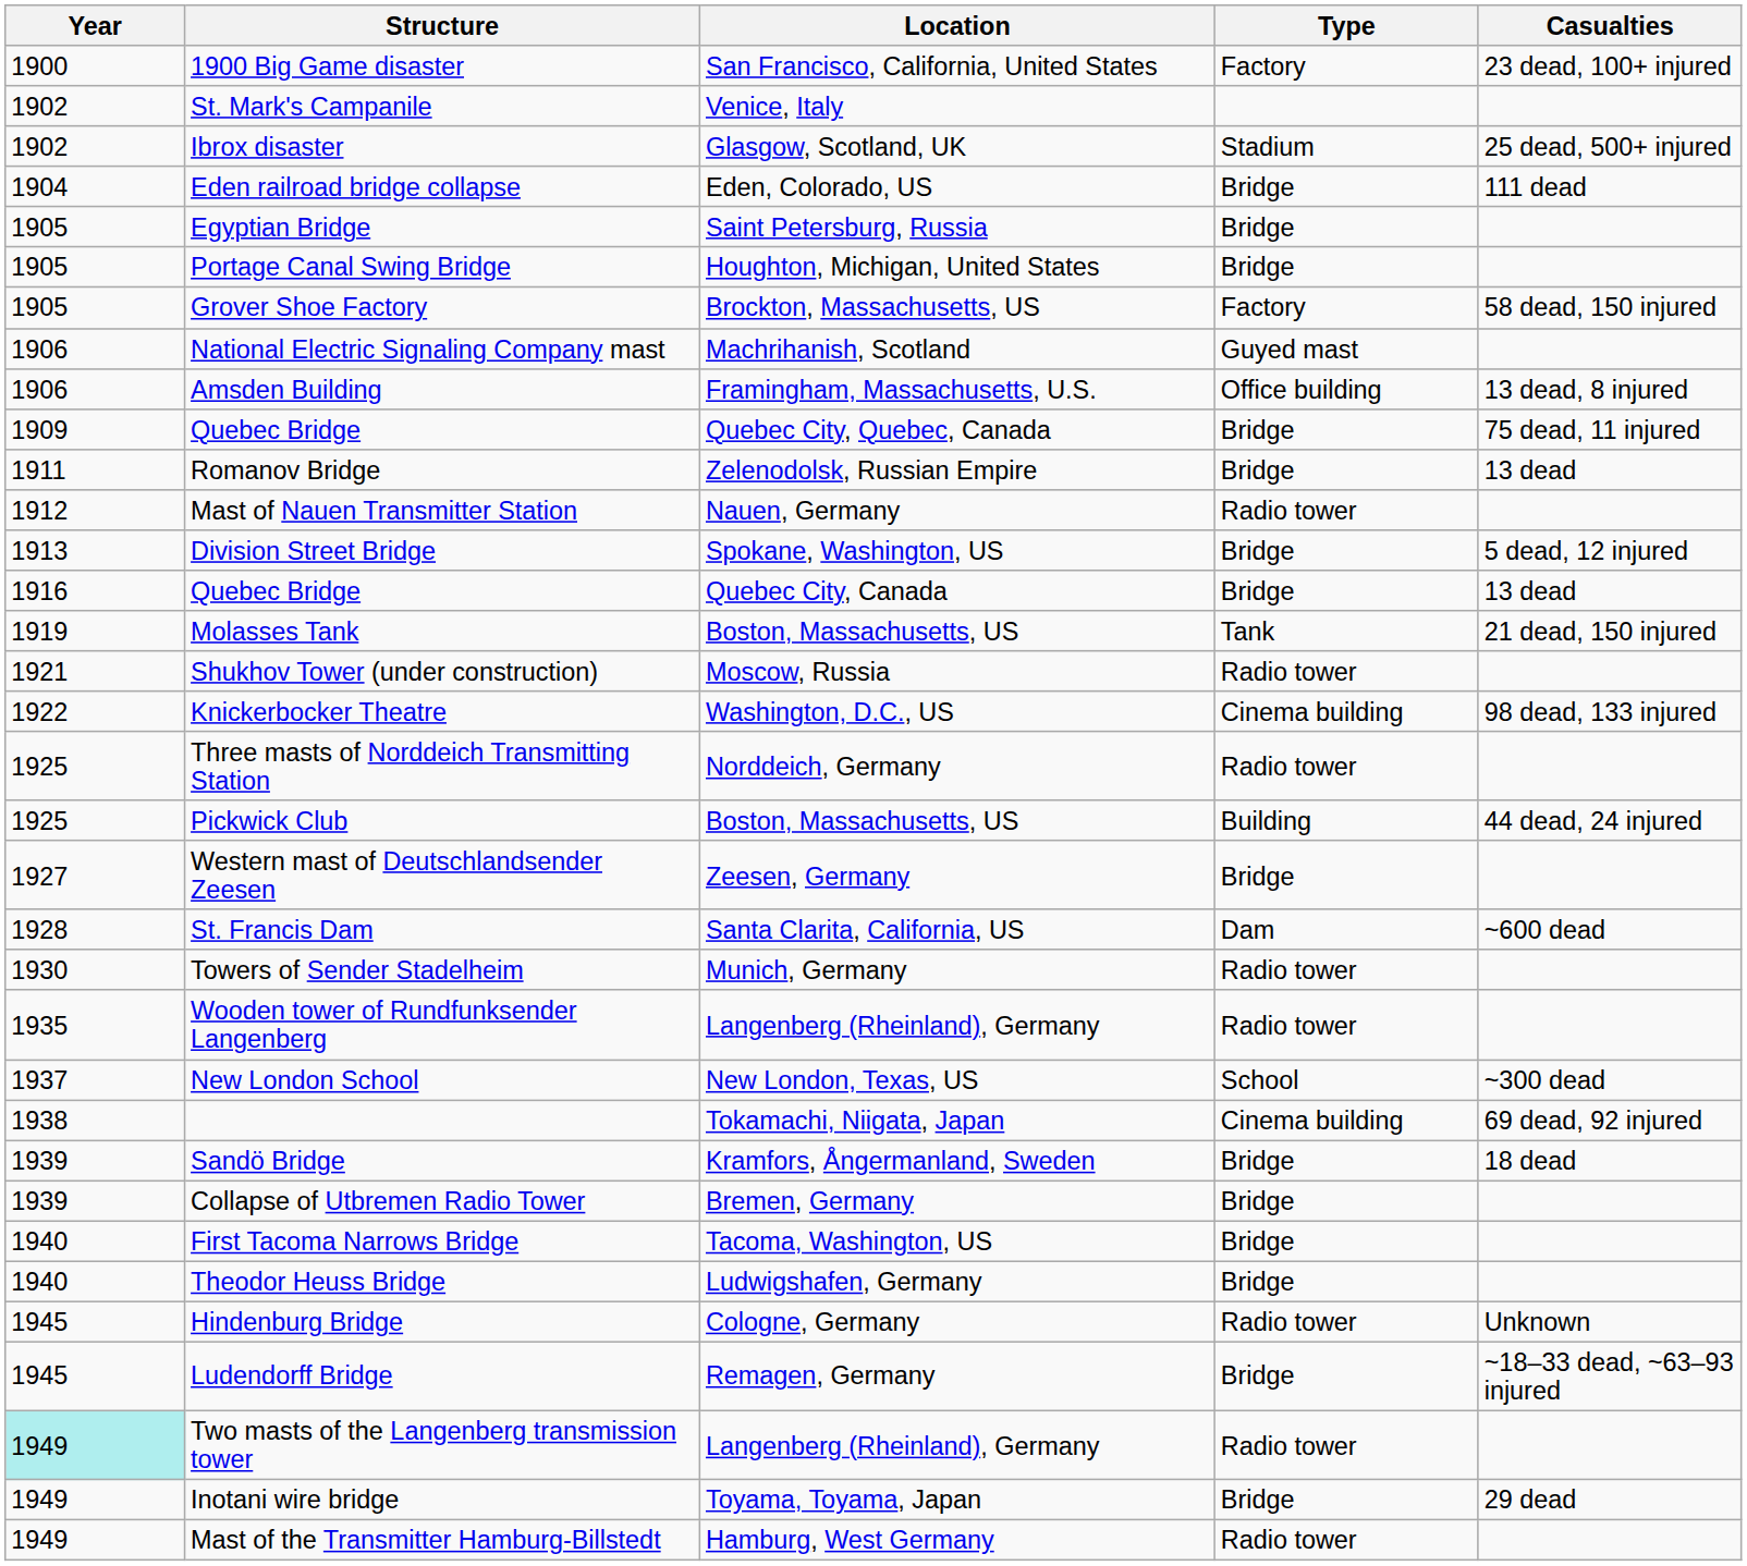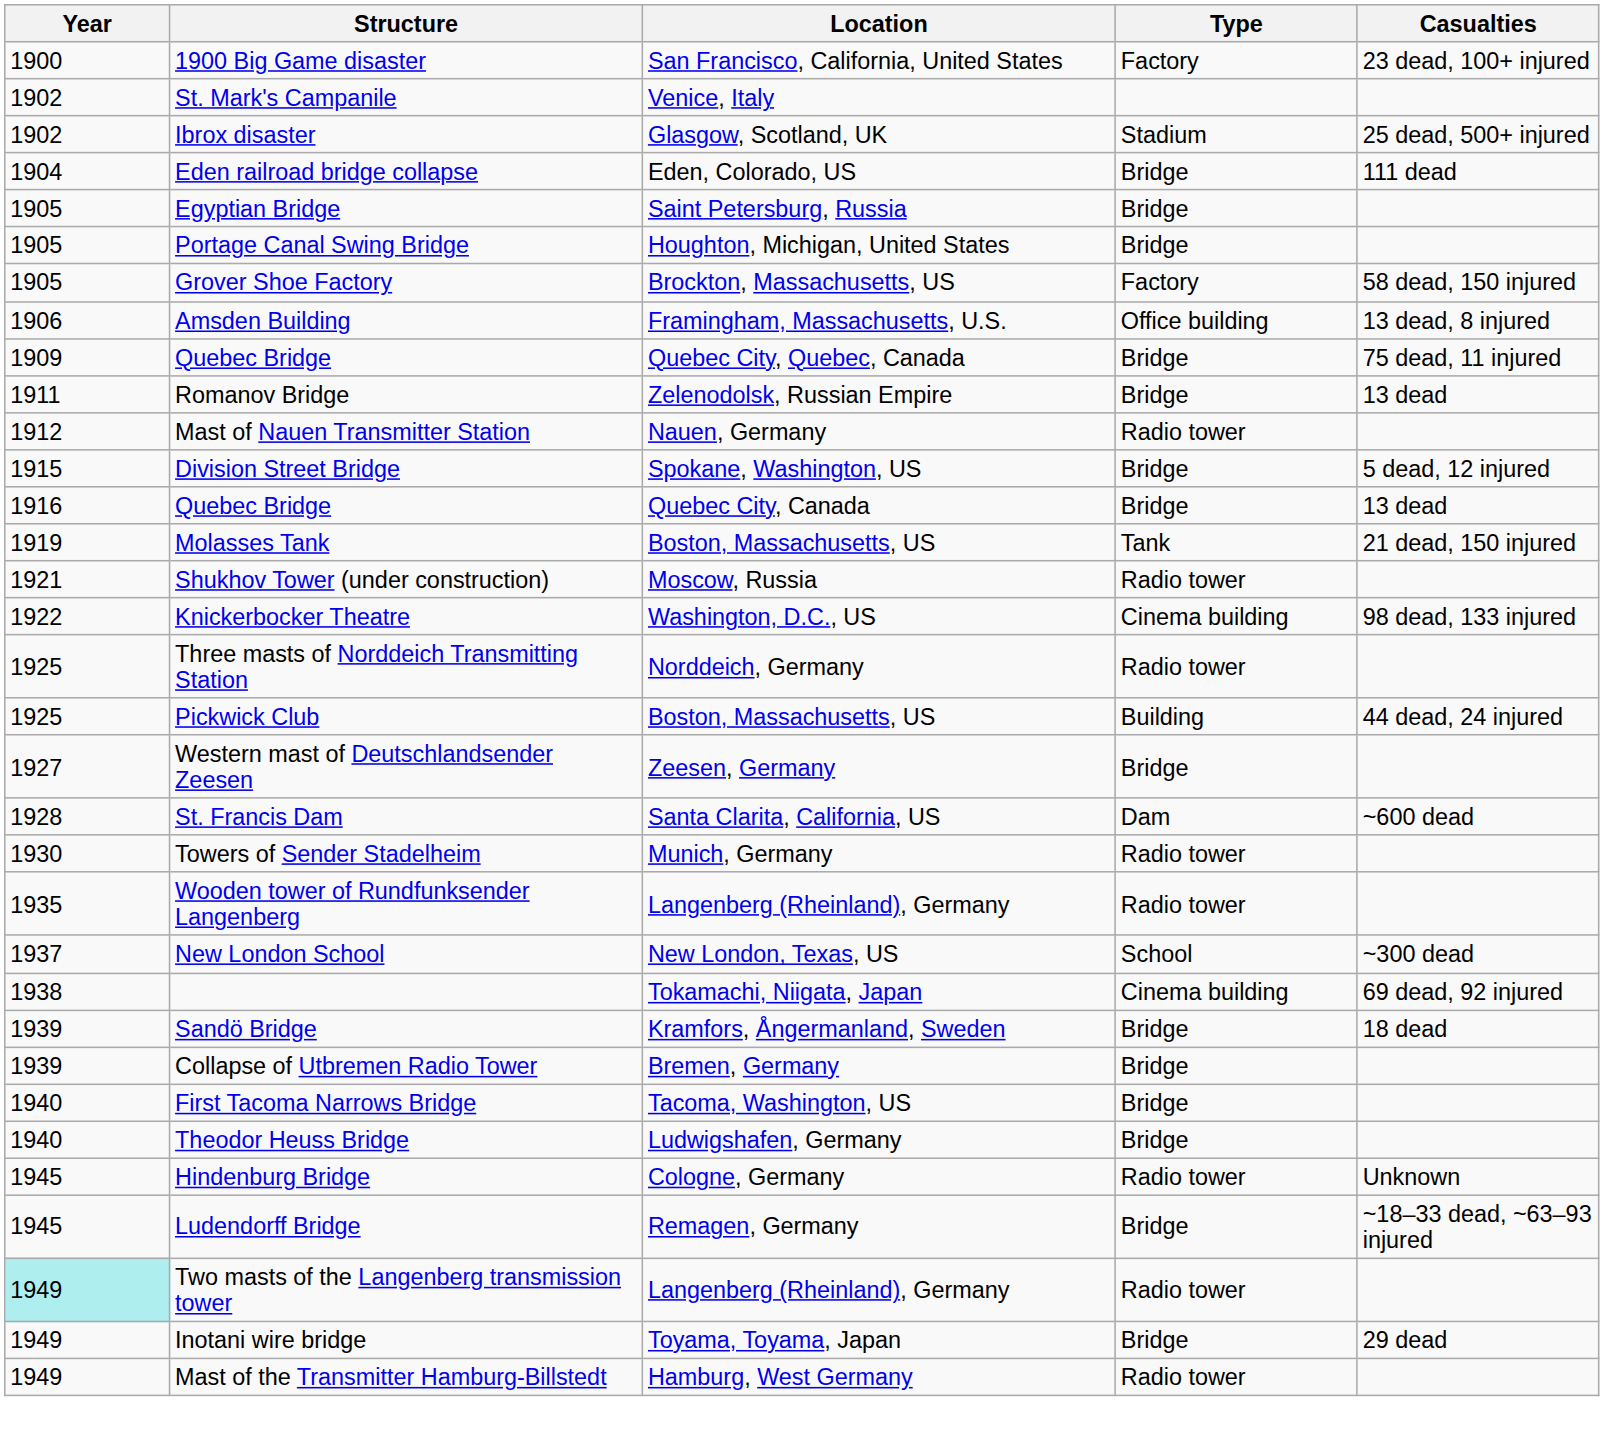 <table class="wikitable sortable" style="font-size:95%;">
 <tr>
 <th width=100>Year</th>
 <th width=300>Structure</th>
 <th width=300>Location</th>
 <th width=150>Type</th>
 <th width=150 data-sort-type="number">Casualties</th>
 </tr>
 <tr>
 <td>1900</td>
 <td><a href='#'>1900 Big Game disaster</a></td>
 <td><a href='#'>San Francisco</a>, California, United States</td>
 <td>Factory</td>
 <td>23 dead, 100+ injured</td>
 </tr>
 <tr>
 <td>1902</td>
 <td><a href='#'>St. Mark's Campanile</a></td>
 <td><a href='#'>Venice</a>, <a href='#'>Italy</a></td>
 <td></td>
 <td></td>
 </tr>
 <tr>
 <td>1902</td>
 <td><a href='#'>Ibrox disaster</a></td>
 <td><a href='#'>Glasgow</a>, Scotland, UK</td>
 <td>Stadium</td>
 <td>25 dead, 500+ injured</td>
 </tr>
 <tr>
 <td>1904</td>
 <td><a href='#'>Eden railroad bridge collapse</a></td>
 <td>Eden, Colorado, US</td>
 <td>Bridge</td>
 <td>111 dead</td>
 </tr>
 <tr>
 <td>1905</td>
 <td><a href='#'>Egyptian Bridge</a></td>
 <td><a href='#'>Saint Petersburg</a>, <a href='#'>Russia</a></td>
 <td>Bridge</td>
 <td></td>
 </tr>
 <tr>
 <td>1905</td>
 <td><a href='#'>Portage Canal Swing Bridge</a></td>
 <td><a href='#'>Houghton</a>, Michigan, United States</td>
 <td>Bridge</td>
 <td></td>
 </tr>
 <tr>
 <td>1905</td>
 <td><a href='#'>Grover Shoe Factory</a></td>
 <td><a href='#'>Brockton</a>, <a href='#'>Massachusetts</a>, US</td>
 <td>Factory</td>
 <td>58 dead, 150 injured</td>
 </tr>
 <tr>
 <td>1906</td>
-<td><a href='#'>National Electric Signaling Company</a> mast</td>
-<td><a href='#'>Machrihanish</a>, Scotland</td>
-<td>Guyed mast</td>
-<td></td>
-</tr>
-<tr>
-<td>1906</td>
 <td><a href='#'>Amsden Building</a></td>
 <td><a href='#'>Framingham, Massachusetts</a>, U.S.</td>
 <td>Office building</td>
 <td>13 dead, 8 injured</td>
 </tr>
 <tr>
 <td>1909</td>
 <td><a href='#'>Quebec Bridge</a></td>
 <td><a href='#'>Quebec City</a>, <a href='#'>Quebec</a>, Canada</td>
 <td>Bridge</td>
 <td>75 dead, 11 injured</td>
 </tr>
 <tr>
 <td>1911</td>
 <td>Romanov Bridge</td>
 <td><a href='#'>Zelenodolsk</a>, Russian Empire</td>
 <td>Bridge</td>
 <td>13 dead</td>
 </tr>
 <tr>
 <td>1912</td>
 <td>Mast of <a href='#'>Nauen Transmitter Station</a></td>
 <td><a href='#'>Nauen</a>, Germany</td>
 <td>Radio tower</td>
 <td></td>
 </tr>
 <tr>
-<td>1913</td>
+<td>1915</td>
 <td><a href='#'>Division Street Bridge</a></td>
 <td><a href='#'>Spokane</a>, <a href='#'>Washington</a>, US</td>
 <td>Bridge</td>
 <td>5 dead, 12 injured</td>
 </tr>
 <tr>
 <td>1916</td>
 <td><a href='#'>Quebec Bridge</a></td>
 <td><a href='#'>Quebec City</a>, Canada</td>
 <td>Bridge</td>
 <td>13 dead</td>
 </tr>
 <tr>
 <td>1919</td>
 <td><a href='#'>Molasses Tank</a></td>
 <td><a href='#'>Boston, Massachusetts</a>, US</td>
 <td>Tank</td>
 <td>21 dead, 150 injured</td>
 </tr>
 <tr>
 <td>1921</td>
 <td><a href='#'>Shukhov Tower</a> (under construction)</td>
 <td><a href='#'>Moscow</a>, Russia</td>
 <td>Radio tower</td>
 <td></td>
 </tr>
 <tr>
 <td>1922</td>
 <td><a href='#'>Knickerbocker Theatre</a></td>
 <td><a href='#'>Washington, D.C.</a>, US</td>
 <td>Cinema building</td>
 <td>98 dead, 133 injured</td>
 </tr>
 <tr>
 <td>1925</td>
 <td>Three masts of <a href='#'>Norddeich Transmitting Station</a></td>
 <td><a href='#'>Norddeich</a>, Germany</td>
 <td>Radio tower</td>
 <td></td>
 </tr>
 <tr>
 <td>1925</td>
 <td><a href='#'>Pickwick Club</a></td>
 <td><a href='#'>Boston, Massachusetts</a>, US</td>
 <td>Building</td>
 <td>44 dead, 24 injured</td>
 </tr>
 <tr>
 <td>1927</td>
 <td>Western mast of <a href='#'>Deutschlandsender Zeesen</a></td>
 <td><a href='#'>Zeesen</a>, <a href='#'>Germany</a></td>
 <td>Bridge</td>
 <td></td>
 </tr>
 <tr>
 <td>1928</td>
 <td><a href='#'>St. Francis Dam</a></td>
 <td><a href='#'>Santa Clarita</a>, <a href='#'>California</a>, US</td>
 <td>Dam</td>
 <td data-sort-value="600">~600 dead</td>
 </tr>
 <tr>
 <td>1930</td>
 <td>Towers of <a href='#'>Sender Stadelheim</a></td>
 <td><a href='#'>Munich</a>, Germany</td>
 <td>Radio tower</td>
 <td></td>
 </tr>
 <tr>
 <td>1935</td>
 <td><a href='#'>Wooden tower of Rundfunksender Langenberg</a></td>
 <td><a href='#'>Langenberg (Rheinland)</a>, Germany</td>
 <td>Radio tower</td>
 <td></td>
 </tr>
 <tr>
 <td>1937</td>
 <td><a href='#'>New London School</a></td>
 <td><a href='#'>New London, Texas</a>, US</td>
 <td>School</td>
 <td data-sort-value="300">~300 dead</td>
 </tr>
 <tr>
 <td>1938</td>
 <td></td>
 <td><a href='#'>Tokamachi, Niigata</a>, <a href='#'>Japan</a></td>
 <td>Cinema building</td>
 <td>69 dead, 92 injured</td>
 </tr>
 <tr>
 <td>1939</td>
 <td><a href='#'>Sandö Bridge</a></td>
 <td><a href='#'>Kramfors</a>, <a href='#'>Ångermanland</a>, <a href='#'>Sweden</a></td>
 <td>Bridge</td>
 <td>18 dead</td>
 </tr>
 <tr>
 <td>1939</td>
 <td>Collapse of <a href='#'>Utbremen Radio Tower</a></td>
 <td><a href='#'>Bremen</a>, <a href='#'>Germany</a></td>
 <td>Bridge</td>
 <td></td>
 </tr>
 <tr>
 <td>1940</td>
 <td><a href='#'>First Tacoma Narrows Bridge</a></td>
 <td><a href='#'>Tacoma, Washington</a>, US</td>
 <td>Bridge</td>
 <td></td>
 </tr>
 <tr>
 <td>1940</td>
 <td><a href='#'>Theodor Heuss Bridge</a></td>
 <td><a href='#'>Ludwigshafen</a>, Germany</td>
 <td>Bridge</td>
 <td></td>
 </tr>
 <tr>
 <td>1945</td>
 <td><a href='#'>Hindenburg Bridge</a></td>
 <td><a href='#'>Cologne</a>, Germany</td>
 <td>Radio tower</td>
 <td>Unknown</td>
 </tr>
 <tr>
 <td>1945</td>
 <td><a href='#'>Ludendorff Bridge</a></td>
 <td><a href='#'>Remagen</a>, Germany</td>
 <td>Bridge</td>
 <td data-sort-value="18">~18–33 dead, ~63–93 injured</td>
 </tr>
 <tr>
 <td style="background: paleturquoise;">1949</td>
 <td>Two masts of the <a href='#'>Langenberg transmission tower</a></td>
 <td><a href='#'>Langenberg (Rheinland)</a>, Germany</td>
 <td>Radio tower</td>
 <td></td>
 </tr>
 <tr>
 <td>1949</td>
 <td>Inotani wire bridge</td>
 <td><a href='#'>Toyama, Toyama</a>, Japan</td>
 <td>Bridge</td>
 <td>29 dead</td>
 </tr>
 <tr>
 <td>1949</td>
 <td>Mast of the <a href='#'>Transmitter Hamburg-Billstedt</a></td>
 <td><a href='#'>Hamburg</a>, <a href='#'>West Germany</a></td>
 <td>Radio tower</td>
 <td></td>
 </tr>
 </table>
